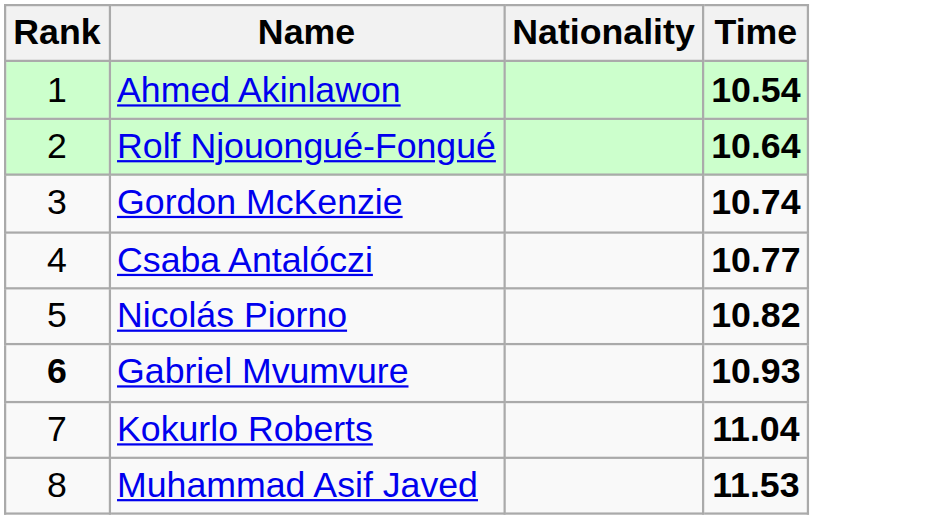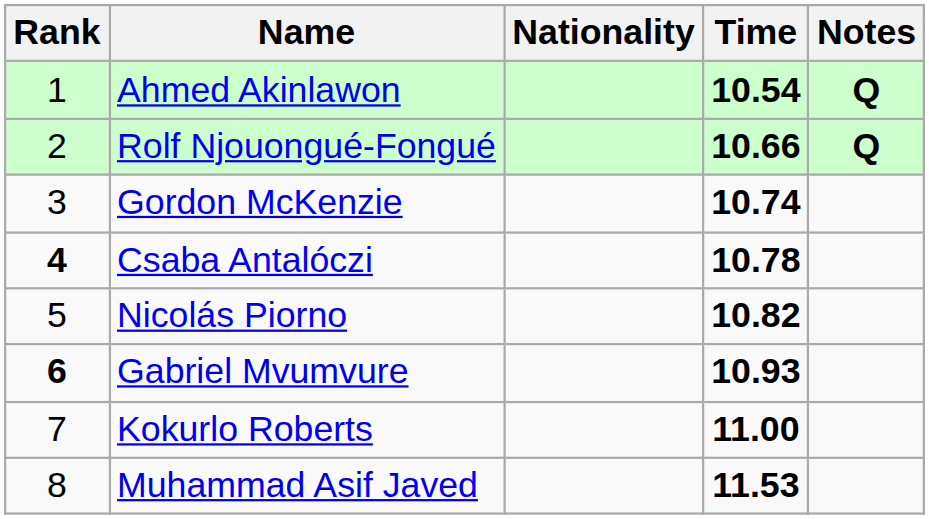 <table class="wikitable sortable" style="text-align:center">
 <tr>
 <th>Rank</th>
 <th>Name</th>
 <th>Nationality</th>
 <th>Time</th>
+<th>Notes</th>
 </tr>
 <tr bgcolor=ccffcc>
 <td>1</td>
 <td align=left><a href='#'>Ahmed Akinlawon</a></td>
 <td align=left></td>
 <td><strong>10.54</strong></td>
+<td><strong>Q</strong></td>
 </tr>
 <tr bgcolor=ccffcc>
 <td>2</td>
 <td align=left><a href='#'>Rolf Njouongué-Fongué</a></td>
 <td align=left></td>
-<td><strong>10.64</strong></td>
+<td><strong>10.66</strong></td>
+<td><strong>Q</strong></td>
 </tr>
 <tr>
 <td>3</td>
 <td align=left><a href='#'>Gordon McKenzie</a></td>
 <td align=left></td>
 <td><strong>10.74</strong></td>
+<td></td>
 </tr>
 <tr>
-<td>4</td>
+<td><strong>4</strong></td>
 <td align=left><a href='#'>Csaba Antalóczi</a></td>
 <td align=left></td>
-<td><strong>10.77</strong></td>
+<td><strong>10.78</strong></td>
+<td></td>
 </tr>
 <tr>
 <td>5</td>
 <td align=left><a href='#'>Nicolás Piorno</a></td>
 <td align=left></td>
 <td><strong>10.82</strong></td>
+<td></td>
 </tr>
 <tr>
 <td><strong>6</strong></td>
 <td align=left><a href='#'>Gabriel Mvumvure</a></td>
 <td align=left></td>
 <td><strong>10.93</strong></td>
+<td></td>
 </tr>
 <tr>
 <td>7</td>
 <td align=left><a href='#'>Kokurlo Roberts</a></td>
 <td align=left></td>
-<td><strong>11.04</strong></td>
+<td><strong>11.00</strong></td>
+<td></td>
 </tr>
 <tr>
 <td>8</td>
 <td align=left><a href='#'>Muhammad Asif Javed</a></td>
 <td align=left></td>
 <td><strong>11.53</strong></td>
+<td></td>
 </tr>
 </table>
